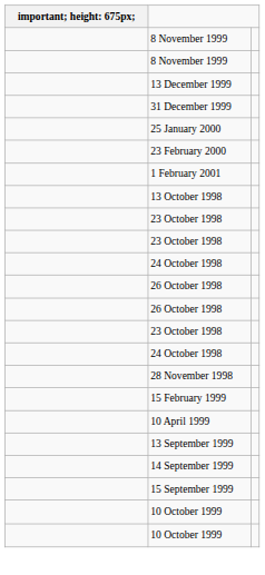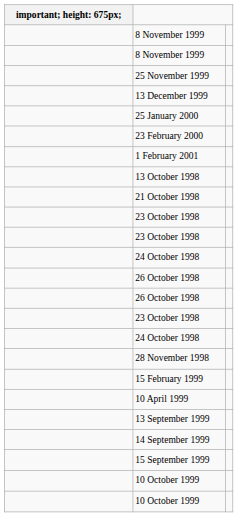 <table class="wikitable" style="font-size: 89%; float: left; width: 24em; margin-right: 1em; line-height: 1.65em">
 <tr>
 <th>important; height: 675px;</th>
 </tr>
 <tr>
 <td></td>
 <td>8 November 1999</td>
 <td><small></small></td>
 </tr>
 <tr>
 <td></td>
 <td>8 November 1999</td>
 <td><small></small></td>
 </tr>
 <tr>
 <td></td>
-<td>13 December 1999</td>
+<td>25 November 1999</td>
 <td><small></small></td>
 </tr>
 <tr>
 <td></td>
-<td>31 December 1999</td>
+<td>13 December 1999</td>
 <td><small></small></td>
 </tr>
 <tr>
 <td></td>
 <td>25 January 2000</td>
 <td><small></small></td>
 </tr>
 <tr>
 <td></td>
 <td>23 February 2000</td>
 <td><small></small></td>
 </tr>
 <tr>
 <td></td>
 <td>1 February 2001</td>
 <td><small></small></td>
 </tr>
 <tr>
 <td></td>
 <td>13 October 1998</td>
+<td><small></small></td>
+</tr>
+<tr>
+<td></td>
+<td>21 October 1998</td>
 <td><small></small></td>
 </tr>
 <tr>
 <td></td>
 <td>23 October 1998</td>
 <td><small></small></td>
 </tr>
 <tr>
 <td></td>
 <td>23 October 1998</td>
 <td><small></small></td>
 </tr>
 <tr>
 <td></td>
 <td>24 October 1998</td>
 <td><small></small></td>
 </tr>
 <tr>
 <td></td>
 <td>26 October 1998</td>
 <td><small></small></td>
 </tr>
 <tr>
 <td></td>
 <td>26 October 1998</td>
 <td><small></small></td>
 </tr>
 <tr>
 <td></td>
 <td>23 October 1998</td>
 <td><small></small></td>
 </tr>
 <tr>
 <td></td>
 <td>24 October 1998</td>
 <td><small></small></td>
 </tr>
 <tr>
 <td></td>
 <td>28 November 1998</td>
 <td><small></small></td>
 </tr>
 <tr>
 <td></td>
 <td>15 February 1999</td>
 <td><small></small></td>
 </tr>
 <tr>
 <td></td>
 <td>10 April 1999</td>
 <td><small></small></td>
 </tr>
 <tr>
 <td></td>
 <td>13 September 1999</td>
 <td><small></small></td>
 </tr>
 <tr>
 <td></td>
 <td>14 September 1999</td>
 <td><small></small></td>
 </tr>
 <tr>
 <td></td>
 <td>15 September 1999</td>
 <td><small></small></td>
 </tr>
 <tr>
 <td></td>
 <td>10 October 1999</td>
 <td><small></small> </td>
 </tr>
 <tr>
 <td></td>
 <td>10 October 1999</td>
 <td><small></small> </td>
 </tr>
 </table>
